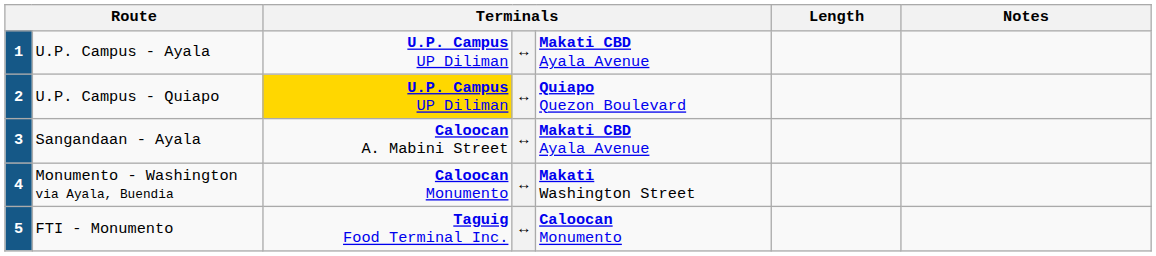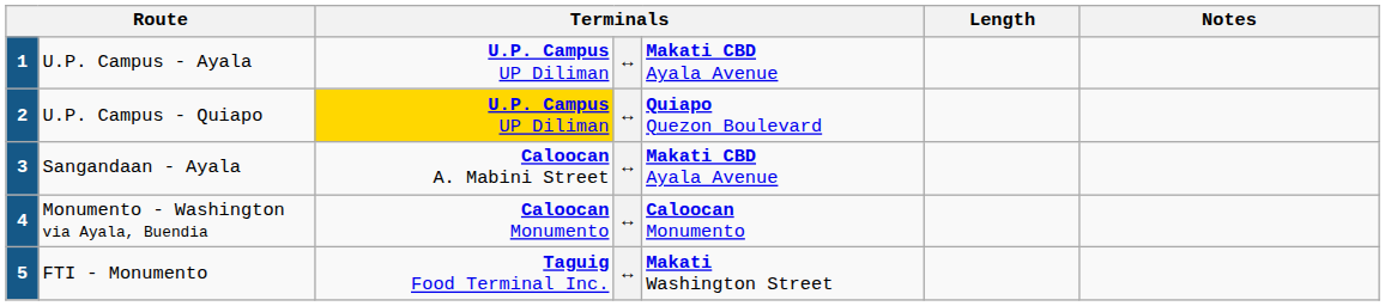 <table class="wikitable sortable collapsible" style="margin-left: auto; margin-right: auto; border: none; width: 99%; font-size: 90%;">
 <tr>
 <th style="width:10%;" colspan="2">Route</th>
 <th style="width:20%;" colspan="3" class="unsortable">Terminals</th>
 <th style="width:5%;">Length</th>
 <th style="width:10%;" class="unsortable">Notes</th>
 </tr>
 <tr>
 <td style="background: #155887; color: white; text-align:center;" data-sort-value=1><strong>1</strong></td>
 <td>U.P. Campus - Ayala</td>
 <td style="text-align:right;"><strong><a href='#'>U.P. Campus</a></strong><br><a href='#'>UP Diliman</a></td>
 <th style="width:0.5%; text-align:center;">↔</th>
 <td><strong><a href='#'>Makati CBD</a></strong><br><a href='#'>Ayala Avenue</a></td>
 <td></td>
 <td></td>
 </tr>
 <tr>
 <td style="background: #155887; color: white; text-align:center;" data-sort-value=1><strong>2</strong></td>
 <td>U.P. Campus - Quiapo</td>
 <td style="background: gold; text-align:right;"><strong><a href='#'>U.P. Campus</a></strong><br><a href='#'>UP Diliman</a></td>
 <th style="width:0.5%; text-align:center;">↔</th>
 <td><strong><a href='#'>Quiapo</a></strong><br><a href='#'>Quezon Boulevard</a></td>
 <td></td>
 <td></td>
 </tr>
 <tr>
 <td style="background: #155887; color: white; text-align:center;" data-sort-value=1><strong>3</strong></td>
 <td>Sangandaan - Ayala</td>
 <td style="text-align:right;"><strong><a href='#'>Caloocan</a></strong><br>A. Mabini Street</td>
 <th style="width:0.5%; text-align:center;">↔</th>
 <td><strong><a href='#'>Makati CBD</a></strong><br><a href='#'>Ayala Avenue</a></td>
 <td></td>
 <td></td>
 </tr>
 <tr>
 <td style="background: #155887; color: white; text-align:center;" data-sort-value=1><strong>4</strong></td>
 <td>Monumento - Washington<br><small>via Ayala, Buendia</small></td>
 <td style="text-align:right;"><strong><a href='#'>Caloocan</a></strong><br><a href='#'>Monumento</a></td>
 <th style="width:0.5%; text-align:center;">↔</th>
-<td><strong><a href='#'>Makati</a></strong><br>Washington Street</td>
+<td><strong><a href='#'>Caloocan</a></strong><br><a href='#'>Monumento</a></td>
 <td></td>
 <td></td>
 </tr>
 <tr>
 <td style="background: #155887; color: white; text-align:center;" data-sort-value=1><strong>5</strong></td>
 <td>FTI - Monumento</td>
 <td style="text-align:right;"><strong><a href='#'>Taguig</a></strong><br><a href='#'>Food Terminal Inc.</a></td>
 <th style="width:0.5%; text-align:center;">↔</th>
-<td><strong><a href='#'>Caloocan</a></strong><br><a href='#'>Monumento</a></td>
+<td><strong><a href='#'>Makati</a></strong><br>Washington Street</td>
 <td></td>
 <td></td>
 </tr>
 </table>
